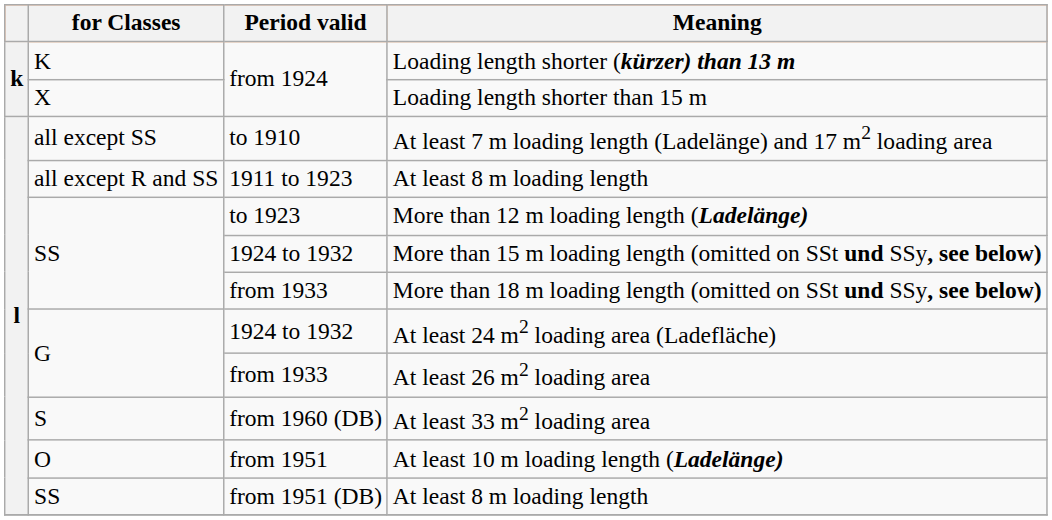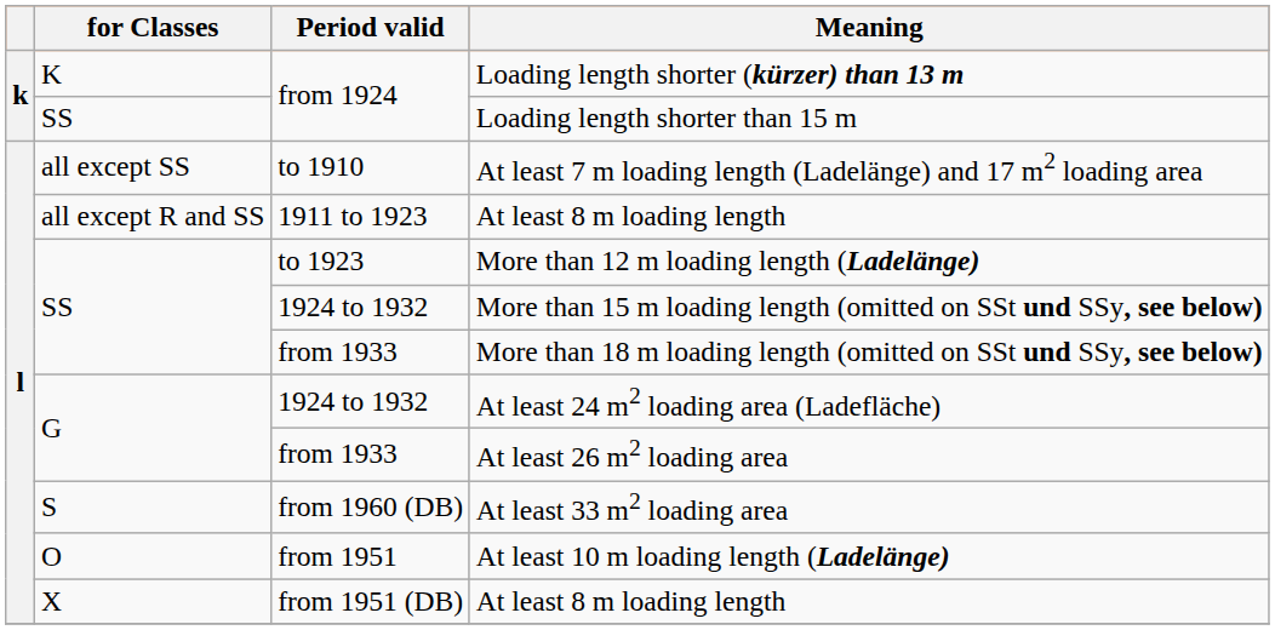 <table class="wikitable">
 <tr style="background:#FF7F24">
 <th></th>
 <th>for Classes</th>
 <th>Period valid</th>
 <th>Meaning</th>
 </tr>
 <tr ---->
 <th rowspan="2">k</th>
 <td>K</td>
 <td rowspan="2">from 1924</td>
 <td>Loading length shorter (<strong><em>k<strong>ürzer<em>) than 13 m</td>
 </tr>
 <tr ---->
-<td>X</td>
+<td>SS</td>
 <td>Loading length shorter than 15 m</td>
 </tr>
 <tr ---->
 <th rowspan="10">l</th>
 <td>all except SS</td>
 <td>to 1910</td>
 <td>At least 7 m loading length (</em></strong>L</strong>adelänge</em>) and 17 m<sup>2</sup> loading area</td>
 </tr>
 <tr ---->
 <td>all except R and SS</td>
 <td>1911 to 1923</td>
 <td>At least 8 m loading length</td>
 </tr>
 <tr ---->
 <td rowspan="3">SS</td>
 <td>to 1923</td>
 <td>More than 12 m loading length (<strong><em>L<strong>adelänge<em>)</td>
 </tr>
 <tr ---->
 <td>1924 to 1932</td>
 <td>More than 15 m loading length </em>(omitted on </strong>SSt<strong> und </strong>SSy<strong>, see below)<em></td>
 </tr>
 <tr ---->
 <td>from 1933</td>
 <td>More than 18 m loading length </em>(omitted on </strong>SSt<strong> und </strong>SSy<strong>, see below)<em></td>
 </tr>
 <tr ---->
 <td rowspan="2">G</td>
 <td>1924 to 1932</td>
 <td>At least 24 m<sup>2</sup> loading area (</em></strong>L</strong>adefläche</em>)</td>
 </tr>
 <tr ---->
 <td>from 1933</td>
 <td>At least 26 m<sup>2</sup> loading area</td>
 </tr>
 <tr ---->
 <td>S</td>
 <td>from 1960 (DB)</td>
 <td>At least 33 m<sup>2</sup> loading area</td>
 </tr>
 <tr ---->
 <td>O</td>
 <td>from 1951</td>
 <td>At least 10 m loading length (<strong><em>L<strong>adelänge<em>)</td>
 </tr>
 <tr ---->
-<td>SS</td>
+<td>X</td>
 <td>from 1951 (DB)</td>
 <td>At least 8 m loading length</td>
 </tr>
 <tr ---->
 </tr>
 </table>
